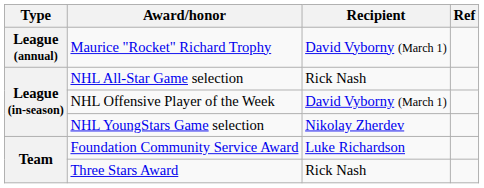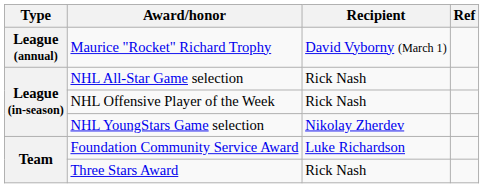 <table class="wikitable">
 <tr>
 <th scope="col">Type</th>
 <th scope="col">Award/honor</th>
 <th scope="col">Recipient</th>
 <th scope="col">Ref</th>
 </tr>
 <tr>
 <th scope="row">League<br><small>(annual)</small></th>
 <td><a href='#'>Maurice "Rocket" Richard Trophy</a></td>
 <td><a href='#'>David Vyborny</a> <small>(March 1)</small></td>
 <td></td>
 </tr>
 <tr>
 <th scope="row" rowspan="3">League<br><small>(in-season)</small></th>
 <td><a href='#'>NHL All-Star Game</a> selection</td>
 <td>Rick Nash</td>
 <td></td>
 </tr>
 <tr>
 <td>NHL Offensive Player of the Week</td>
-<td><a href='#'>David Vyborny</a> <small>(March 1)</small></td>
+<td>Rick Nash</td>
 <td></td>
 </tr>
 <tr>
 <td><a href='#'>NHL YoungStars Game</a> selection</td>
 <td><a href='#'>Nikolay Zherdev</a></td>
 <td></td>
 </tr>
 <tr>
 <th scope="row" rowspan="5">Team</th>
 <td><a href='#'>Foundation Community Service Award</a></td>
 <td><a href='#'>Luke Richardson</a></td>
 <td></td>
 </tr>
 <tr>
 <td><a href='#'>Three Stars Award</a></td>
 <td>Rick Nash</td>
 <td></td>
 </tr>
 </table>
